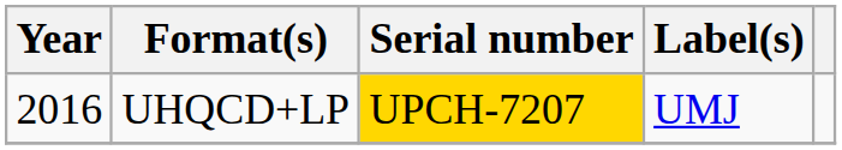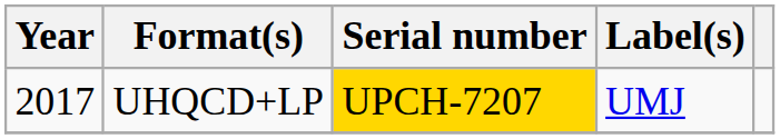 <table class="wikitable sortable plainrowheaders">
 <tr>
 <th scope="col">Year</th>
 <th scope="col">Format(s)</th>
 <th scope="col">Serial number</th>
 <th scope="col">Label(s)</th>
 <th scope="col"></th>
 </tr>
 <tr>
-<td>2016</td>
+<td>2017</td>
 <td>UHQCD+LP</td>
 <td style="background: gold;">UPCH-7207</td>
 <td><a href='#'>UMJ</a></td>
 <td></td>
 </tr>
 <tr>
 </tr>
 </table>
